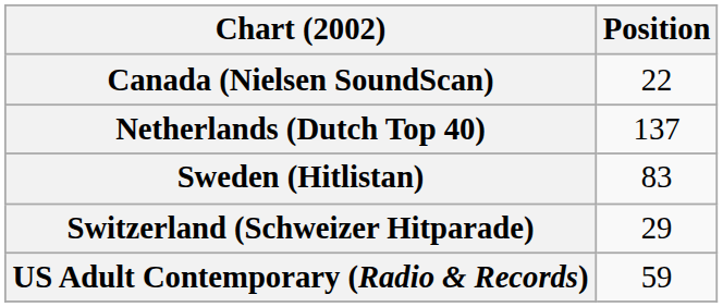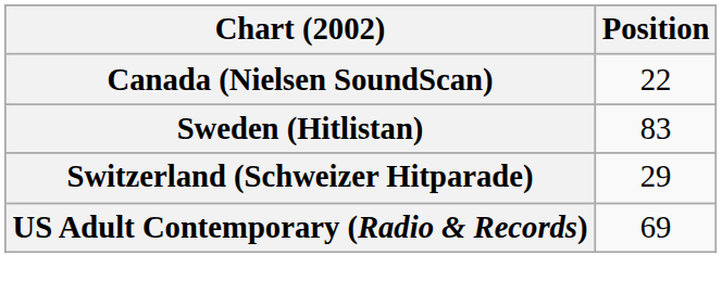 <table class="wikitable sortable plainrowheaders">
 <tr>
 <th scope="col">Chart (2002)</th>
 <th scope="col">Position</th>
 </tr>
 <tr>
 <th scope="row">Canada (Nielsen SoundScan)</th>
 <td align="center">22</td>
-</tr>
-<tr>
-<th scope="row">Netherlands (Dutch Top 40)</th>
-<td align="center">137</td>
 </tr>
 <tr>
 <th scope="row">Sweden (Hitlistan)</th>
 <td align="center">83</td>
 </tr>
 <tr>
 <th scope="row">Switzerland (Schweizer Hitparade)</th>
 <td align="center">29</td>
 </tr>
 <tr>
 <th scope="row">US Adult Contemporary (<em>Radio & Records</em>)</th>
-<td align="center">59</td>
+<td align="center">69</td>
 </tr>
 </table>
